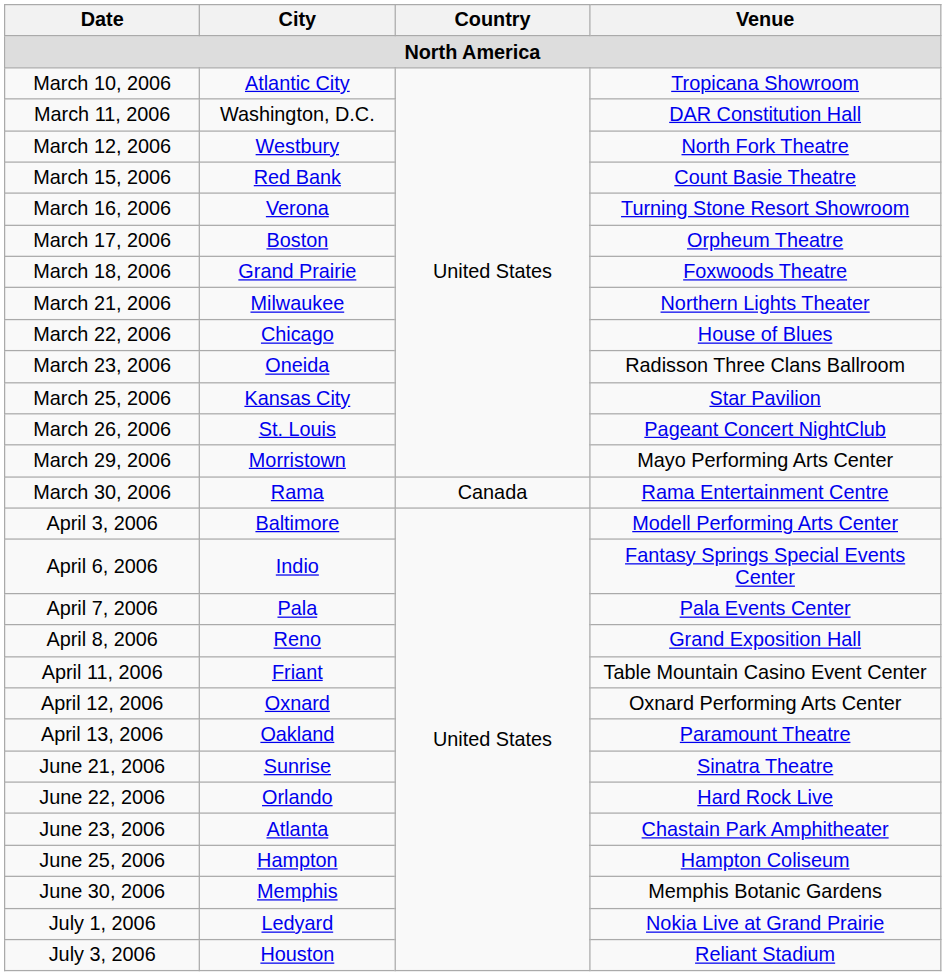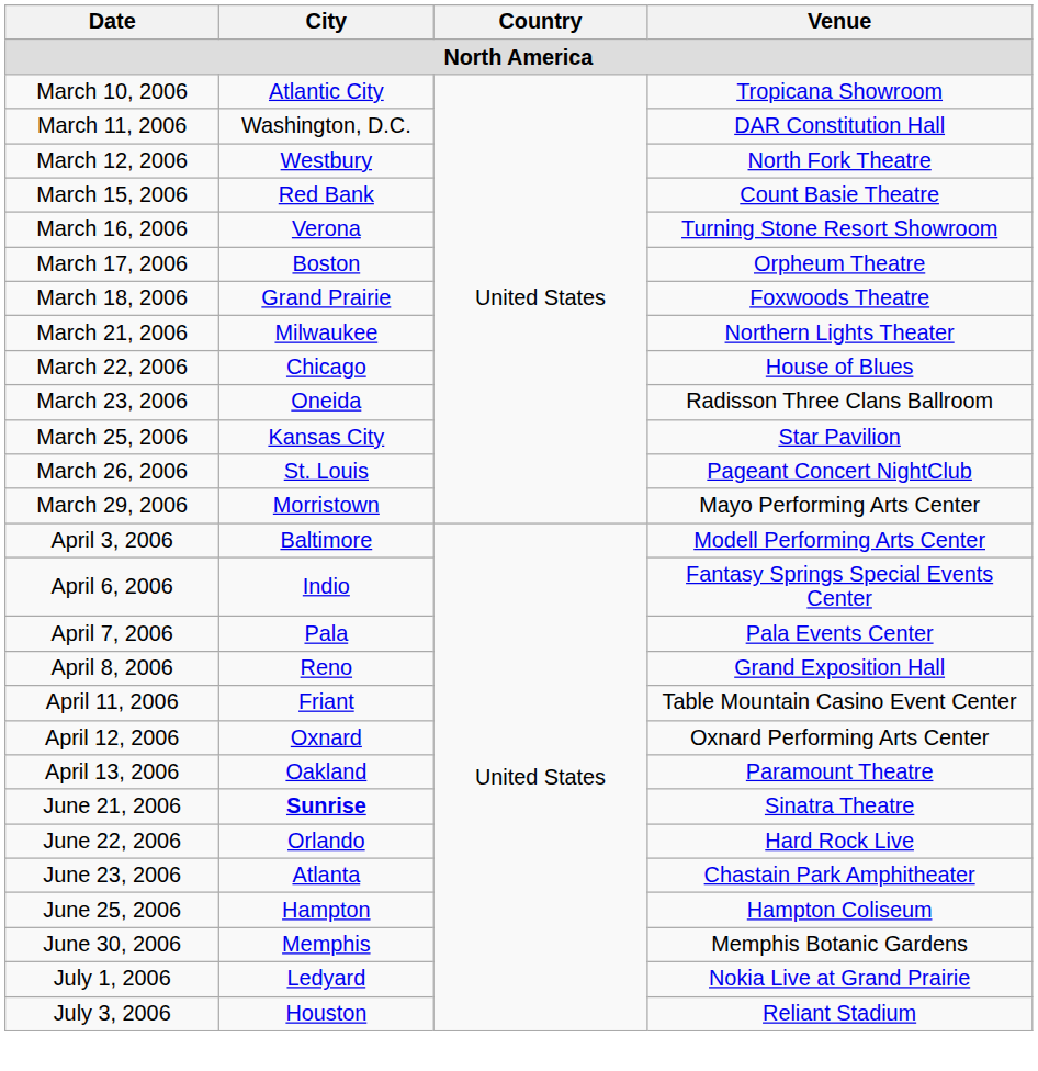 <table class="wikitable" style="text-align:center;">
 <tr>
 <th width="150">Date</th>
 <th width="150">City</th>
 <th width="150">Country</th>
 <th width="275">Venue</th>
 </tr>
 <tr bgcolor="#DDDDDD">
 <td colspan=4><strong>North America</strong></td>
 </tr>
 <tr>
 <td>March 10, 2006</td>
 <td><a href='#'>Atlantic City</a></td>
 <td rowspan="13">United States</td>
 <td><a href='#'>Tropicana Showroom</a></td>
 </tr>
 <tr>
 <td>March 11, 2006</td>
 <td>Washington, D.C.</td>
 <td><a href='#'>DAR Constitution Hall</a></td>
 </tr>
 <tr>
 <td>March 12, 2006</td>
 <td><a href='#'>Westbury</a></td>
 <td><a href='#'>North Fork Theatre</a></td>
 </tr>
 <tr>
 <td>March 15, 2006</td>
 <td><a href='#'>Red Bank</a></td>
 <td><a href='#'>Count Basie Theatre</a></td>
 </tr>
 <tr>
 <td>March 16, 2006</td>
 <td><a href='#'>Verona</a></td>
 <td><a href='#'>Turning Stone Resort Showroom</a></td>
 </tr>
 <tr>
 <td>March 17, 2006</td>
 <td><a href='#'>Boston</a></td>
 <td><a href='#'>Orpheum Theatre</a></td>
 </tr>
 <tr>
 <td>March 18, 2006</td>
 <td><a href='#'>Grand Prairie</a></td>
 <td><a href='#'>Foxwoods Theatre</a></td>
 </tr>
 <tr>
 <td>March 21, 2006</td>
 <td><a href='#'>Milwaukee</a></td>
 <td><a href='#'>Northern Lights Theater</a></td>
 </tr>
 <tr>
 <td>March 22, 2006</td>
 <td><a href='#'>Chicago</a></td>
 <td><a href='#'>House of Blues</a></td>
 </tr>
 <tr>
 <td>March 23, 2006</td>
 <td><a href='#'>Oneida</a></td>
 <td>Radisson Three Clans Ballroom</td>
 </tr>
 <tr>
 <td>March 25, 2006</td>
 <td><a href='#'>Kansas City</a></td>
 <td><a href='#'>Star Pavilion</a></td>
 </tr>
 <tr>
 <td>March 26, 2006</td>
 <td><a href='#'>St. Louis</a></td>
 <td><a href='#'>Pageant Concert NightClub</a></td>
 </tr>
 <tr>
 <td>March 29, 2006</td>
 <td><a href='#'>Morristown</a></td>
 <td>Mayo Performing Arts Center</td>
 </tr>
 <tr>
-<td>March 30, 2006</td>
-<td><a href='#'>Rama</a></td>
-<td>Canada</td>
-<td><a href='#'>Rama Entertainment Centre</a></td>
-</tr>
-<tr>
 <td>April 3, 2006</td>
 <td><a href='#'>Baltimore</a></td>
 <td rowspan="14">United States</td>
 <td><a href='#'>Modell Performing Arts Center</a></td>
 </tr>
 <tr>
 <td>April 6, 2006</td>
 <td><a href='#'>Indio</a></td>
 <td><a href='#'>Fantasy Springs Special Events Center</a></td>
 </tr>
 <tr>
 <td>April 7, 2006</td>
 <td><a href='#'>Pala</a></td>
 <td><a href='#'>Pala Events Center</a></td>
 </tr>
 <tr>
 <td>April 8, 2006</td>
 <td><a href='#'>Reno</a></td>
 <td><a href='#'>Grand Exposition Hall</a></td>
 </tr>
 <tr>
 <td>April 11, 2006</td>
 <td><a href='#'>Friant</a></td>
 <td>Table Mountain Casino Event Center</td>
 </tr>
 <tr>
 <td>April 12, 2006</td>
 <td><a href='#'>Oxnard</a></td>
 <td>Oxnard Performing Arts Center</td>
 </tr>
 <tr>
 <td>April 13, 2006</td>
 <td><a href='#'>Oakland</a></td>
 <td><a href='#'>Paramount Theatre</a></td>
 </tr>
 <tr>
 <td>June 21, 2006</td>
-<td><a href='#'>Sunrise</a></td>
+<td><strong><a href='#'>Sunrise</a></strong></td>
 <td><a href='#'>Sinatra Theatre</a></td>
 </tr>
 <tr>
 <td>June 22, 2006</td>
 <td><a href='#'>Orlando</a></td>
 <td><a href='#'>Hard Rock Live</a></td>
 </tr>
 <tr>
 <td>June 23, 2006</td>
 <td><a href='#'>Atlanta</a></td>
 <td><a href='#'>Chastain Park Amphitheater</a></td>
 </tr>
 <tr>
 <td>June 25, 2006</td>
 <td><a href='#'>Hampton</a></td>
 <td><a href='#'>Hampton Coliseum</a></td>
 </tr>
 <tr>
 <td>June 30, 2006</td>
 <td><a href='#'>Memphis</a></td>
 <td>Memphis Botanic Gardens</td>
 </tr>
 <tr>
 <td>July 1, 2006</td>
 <td><a href='#'>Ledyard</a></td>
 <td><a href='#'>Nokia Live at Grand Prairie</a></td>
 </tr>
 <tr>
 <td>July 3, 2006</td>
 <td><a href='#'>Houston</a></td>
 <td><a href='#'>Reliant Stadium</a></td>
 </tr>
 </table>
